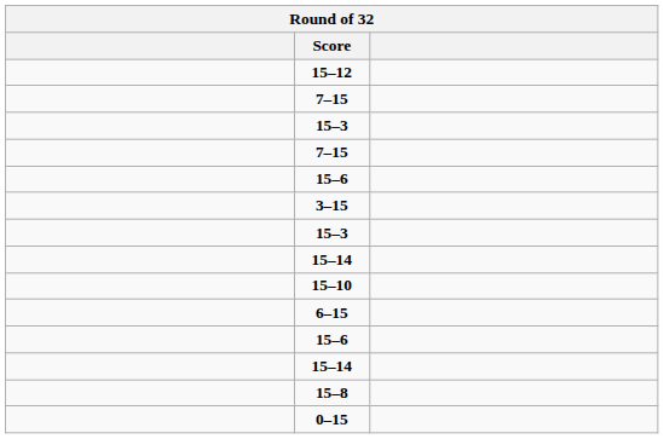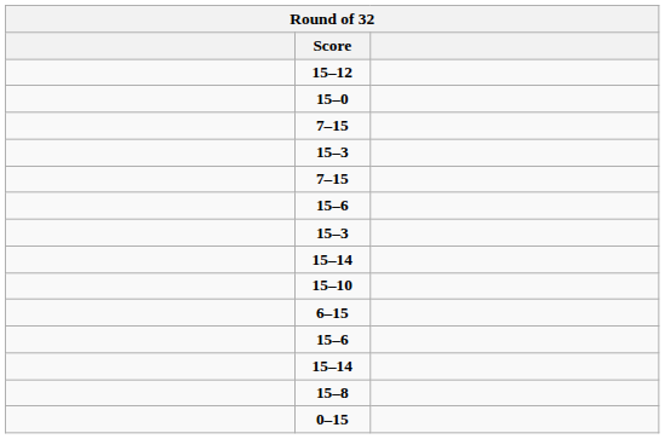 <table class="wikitable" style="text-align: center; font-size:90% ">
 <tr>
 <th colspan=3>Round of 32</th>
 </tr>
 <tr>
 <th align="right" width="250"></th>
 <th width="60">Score</th>
 <th align="left" width="250"></th>
 </tr>
 <tr>
 <td align=left><strong></strong></td>
 <td align=center><strong>15–12</strong></td>
+<td align=left></td>
+</tr>
+<tr>
+<td align=left><strong></strong></td>
+<td align=center><strong>15–0</strong></td>
 <td align=left></td>
 </tr>
 <tr>
 <td align=left></td>
 <td align=center><strong>7–15</strong></td>
 <td align=left><strong></strong></td>
 </tr>
 <tr>
 <td align=left><strong></strong></td>
 <td align=center><strong>15–3</strong></td>
 <td align=left></td>
 </tr>
 <tr>
 <td align=left></td>
 <td align=center><strong>7–15</strong></td>
 <td align=left><strong></strong></td>
 </tr>
 <tr>
 <td align=left><strong></strong></td>
 <td align=center><strong>15–6</strong></td>
 <td align=left></td>
-</tr>
-<tr>
-<td align=left></td>
-<td align=center><strong>3–15</strong></td>
-<td align=left><strong></strong></td>
 </tr>
 <tr>
 <td align=left><strong></strong></td>
 <td align=center><strong>15–3</strong></td>
 <td align=left></td>
 </tr>
 <tr>
 <td align=left><strong></strong></td>
 <td align=center><strong>15–14</strong></td>
 <td align=left></td>
 </tr>
 <tr>
 <td align=left><strong></strong></td>
 <td align=center><strong>15–10</strong></td>
 <td align=left></td>
 </tr>
 <tr>
 <td align=left></td>
 <td align=center><strong>6–15</strong></td>
 <td align=left><strong></strong></td>
 </tr>
 <tr>
 <td align=left><strong></strong></td>
 <td align=center><strong>15–6</strong></td>
 <td align=left></td>
 </tr>
 <tr>
 <td align=left><strong></strong></td>
 <td align=center><strong>15–14</strong></td>
 <td align=left></td>
 </tr>
 <tr>
 <td align=left><strong></strong></td>
 <td align=center><strong>15–8</strong></td>
 <td align=left></td>
 </tr>
 <tr>
 <td align=left></td>
 <td align=center><strong>0–15</strong></td>
 <td align=left><strong></strong></td>
 </tr>
 </table>
